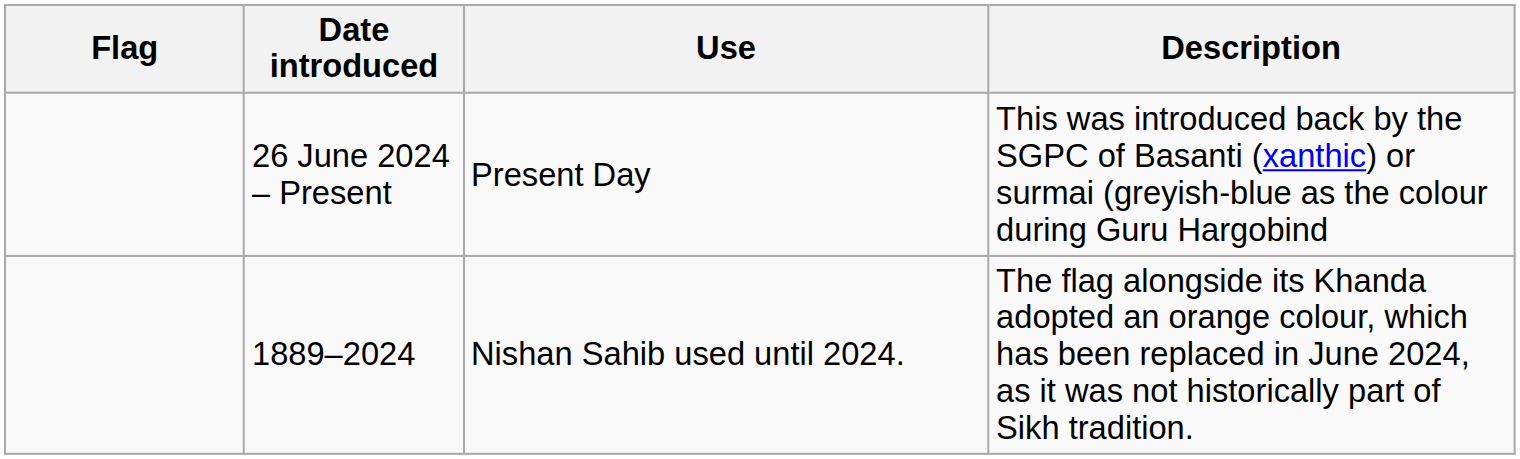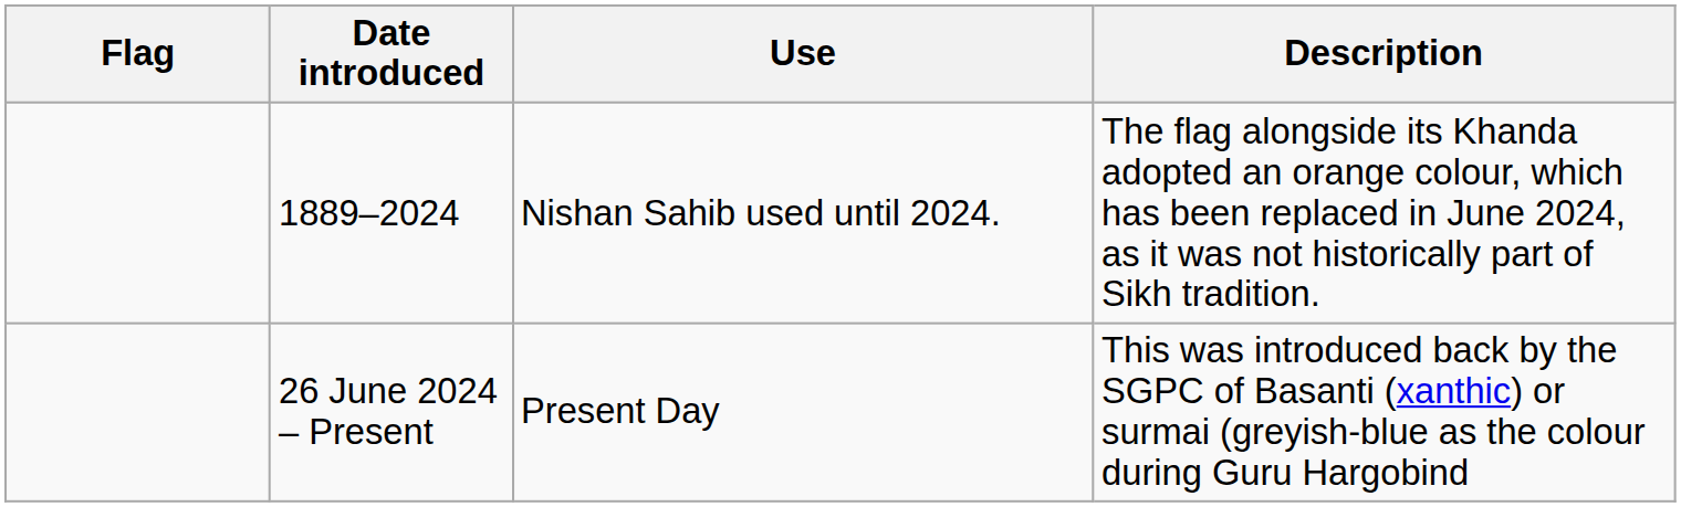 <table class="wikitable">
 <tr>
 <th width="110">Flag</th>
 <th width="100">Date introduced</th>
 <th width="250">Use</th>
 <th width="250">Description</th>
 </tr>
 <tr>
 <td></td>
+<td>1889–2024</td>
+<td>Nishan Sahib used until 2024.</td>
+<td>The flag alongside its Khanda adopted an orange colour, which has been replaced in June 2024, as it was not historically part of Sikh tradition.</td>
+</tr>
+<tr>
+<td></td>
 <td>26 June 2024 – Present</td>
 <td>Present Day</td>
 <td>This was introduced back by the SGPC of Basanti (<a href='#'>xanthic</a>) or surmai (greyish-blue as the colour during Guru Hargobind</td>
 </tr>
-<tr>
-<td></td>
-<td>1889–2024</td>
-<td>Nishan Sahib used until 2024.</td>
-<td>The flag alongside its Khanda adopted an orange colour, which has been replaced in June 2024, as it was not historically part of Sikh tradition.</td>
-</tr>
 </table>
